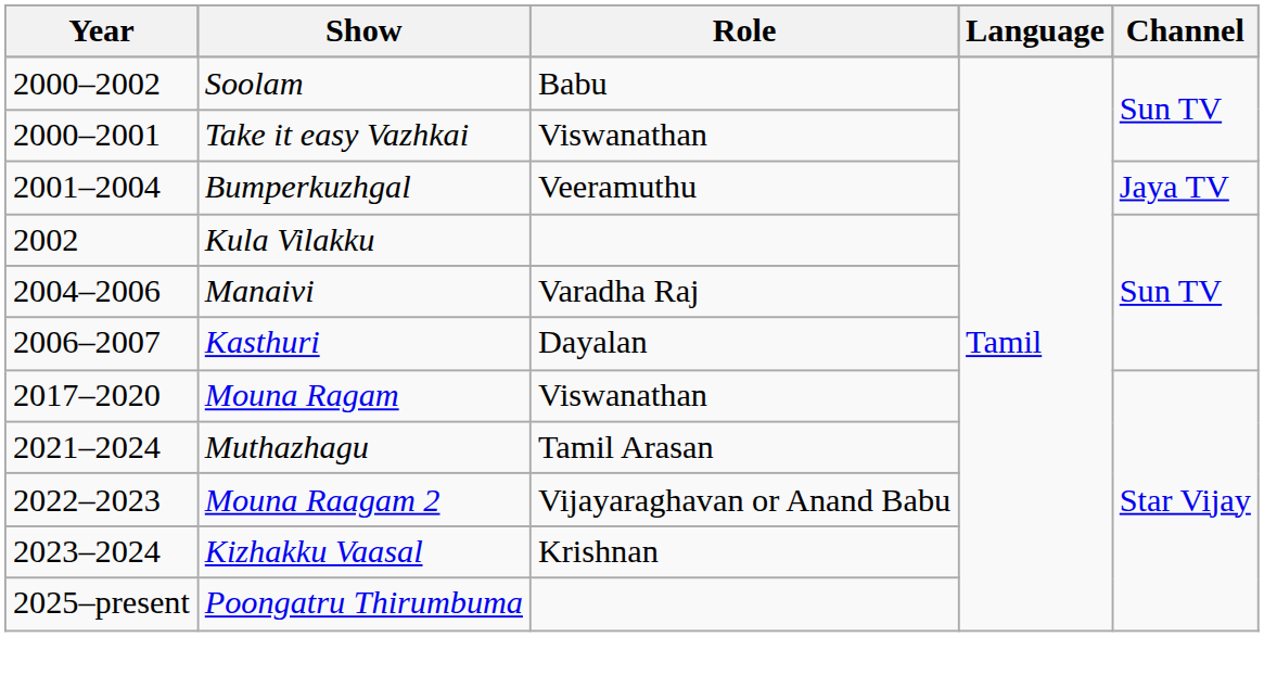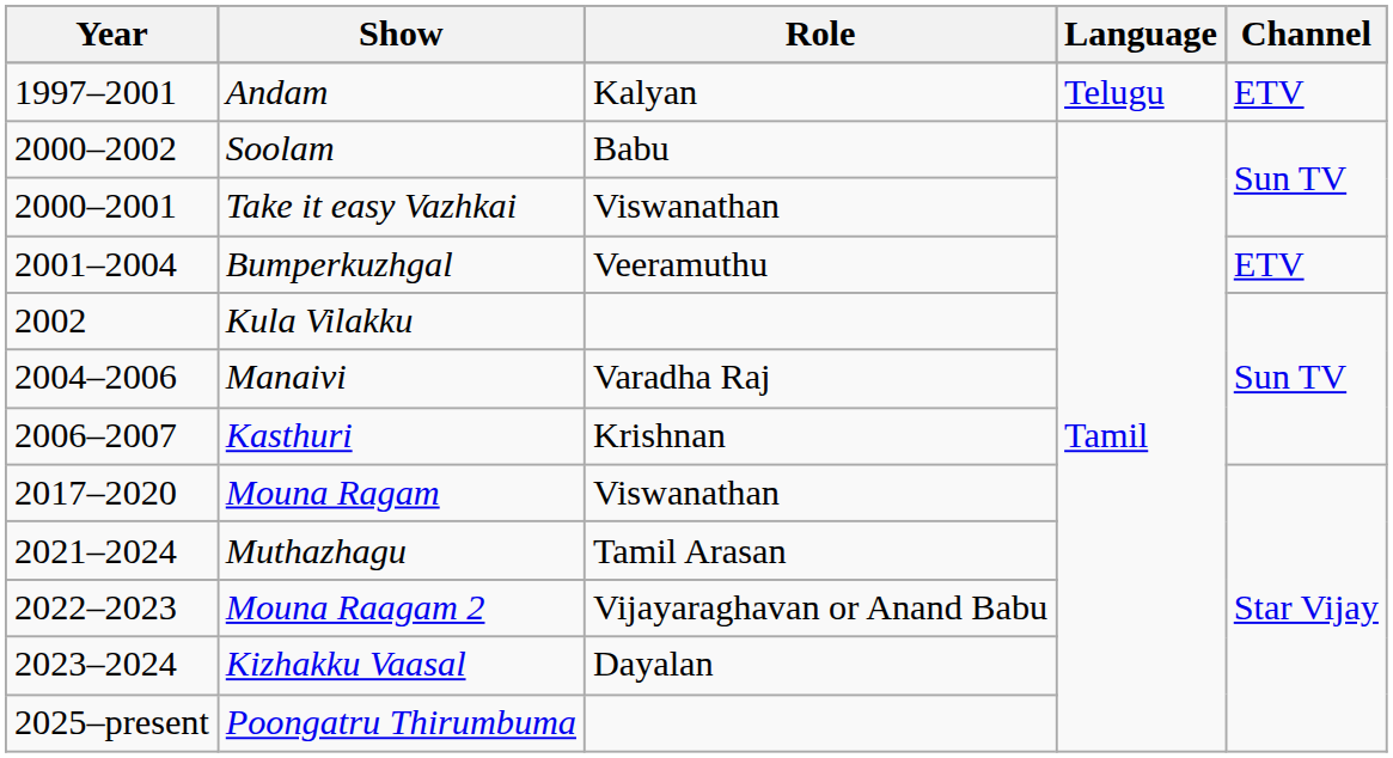 <table class="wikitable sortable">
 <tr style="background:#000;">
 <th>Year</th>
 <th>Show</th>
 <th>Role</th>
 <th>Language</th>
 <th>Channel</th>
+</tr>
+<tr>
+<td>1997–2001</td>
+<td><em>Andam</em></td>
+<td>Kalyan</td>
+<td><a href='#'>Telugu</a></td>
+<td><a href='#'>ETV</a></td>
 </tr>
 <tr>
 <td>2000–2002</td>
 <td><em>Soolam</em></td>
 <td>Babu</td>
 <td rowspan=11><a href='#'>Tamil</a></td>
 <td rowspan=2><a href='#'>Sun TV</a></td>
 </tr>
 <tr>
 <td>2000–2001</td>
 <td><em>Take it easy Vazhkai</em></td>
 <td>Viswanathan</td>
 </tr>
 <tr>
 <td>2001–2004</td>
 <td><em>Bumperkuzhgal</em></td>
 <td>Veeramuthu</td>
-<td><a href='#'>Jaya TV</a></td>
+<td><a href='#'>ETV</a></td>
 </tr>
 <tr>
 <td>2002</td>
 <td><em>Kula Vilakku</em></td>
 <td></td>
 <td rowspan=3><a href='#'>Sun TV</a></td>
 </tr>
 <tr>
 <td>2004–2006</td>
 <td><em>Manaivi</em></td>
 <td>Varadha Raj</td>
 </tr>
 <tr>
 <td>2006–2007</td>
 <td><em><a href='#'>Kasthuri</a></em></td>
-<td>Dayalan</td>
+<td>Krishnan</td>
 </tr>
 <tr>
 <td>2017–2020</td>
 <td><em><a href='#'>Mouna Ragam</a></em></td>
 <td>Viswanathan</td>
 <td rowspan=5><a href='#'>Star Vijay</a></td>
 </tr>
 <tr>
 <td>2021–2024</td>
 <td><em>Muthazhagu</em></td>
 <td>Tamil Arasan</td>
 </tr>
 <tr>
 <td>2022–2023</td>
 <td><em><a href='#'>Mouna Raagam 2</a></em></td>
 <td>Vijayaraghavan or Anand Babu</td>
 </tr>
 <tr>
 <td>2023–2024</td>
 <td><em><a href='#'>Kizhakku Vaasal</a></em></td>
-<td>Krishnan</td>
+<td>Dayalan</td>
 </tr>
 <tr>
 <td>2025–present</td>
 <td><em><a href='#'>Poongatru Thirumbuma</a></em></td>
 <td></td>
 </tr>
 </table>
